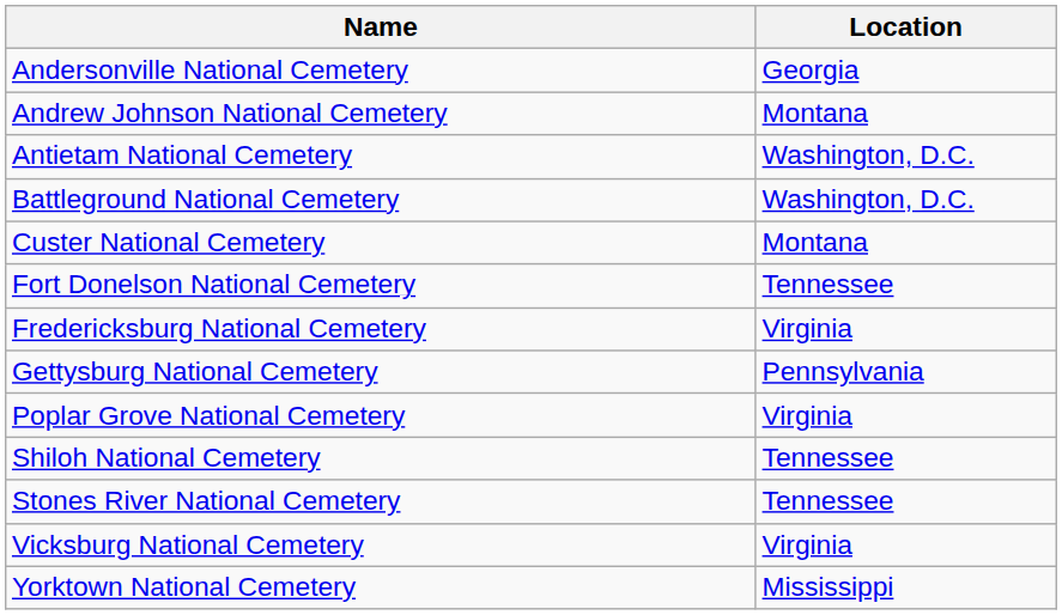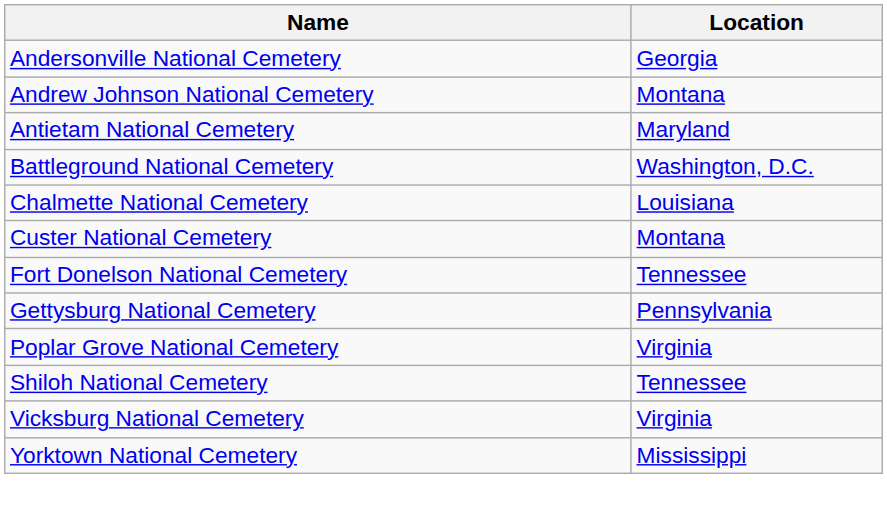 <table class="sortable wikitable" style="width:70%">
 <tr>
 <th style="width:50%;">Name</th>
 <th style="width:20%;">Location</th>
 </tr>
 <tr>
 <td><a href='#'>Andersonville National Cemetery</a></td>
 <td><a href='#'>Georgia</a></td>
 </tr>
 <tr>
 <td><a href='#'>Andrew Johnson National Cemetery</a></td>
 <td><a href='#'>Montana</a></td>
 </tr>
 <tr>
 <td><a href='#'>Antietam National Cemetery</a></td>
-<td><a href='#'>Washington, D.C.</a></td>
+<td><a href='#'>Maryland</a></td>
 </tr>
 <tr>
 <td><a href='#'>Battleground National Cemetery</a></td>
 <td><a href='#'>Washington, D.C.</a></td>
+</tr>
+<tr>
+<td><a href='#'>Chalmette National Cemetery</a></td>
+<td><a href='#'>Louisiana</a></td>
 </tr>
 <tr>
 <td><a href='#'>Custer National Cemetery</a></td>
 <td><a href='#'>Montana</a></td>
 </tr>
 <tr>
 <td><a href='#'>Fort Donelson National Cemetery</a></td>
 <td><a href='#'>Tennessee</a></td>
-</tr>
-<tr>
-<td><a href='#'>Fredericksburg National Cemetery</a></td>
-<td><a href='#'>Virginia</a></td>
 </tr>
 <tr>
 <td><a href='#'>Gettysburg National Cemetery</a></td>
 <td><a href='#'>Pennsylvania</a></td>
 </tr>
 <tr>
 <td><a href='#'>Poplar Grove National Cemetery</a></td>
 <td><a href='#'>Virginia</a></td>
 </tr>
 <tr>
 <td><a href='#'>Shiloh National Cemetery</a></td>
 <td><a href='#'>Tennessee</a></td>
 </tr>
 <tr>
-<td><a href='#'>Stones River National Cemetery</a></td>
-<td><a href='#'>Tennessee</a></td>
-</tr>
-<tr>
 <td><a href='#'>Vicksburg National Cemetery</a></td>
 <td><a href='#'>Virginia</a></td>
 </tr>
 <tr>
 <td><a href='#'>Yorktown National Cemetery</a></td>
 <td><a href='#'>Mississippi</a></td>
 </tr>
 </table>
